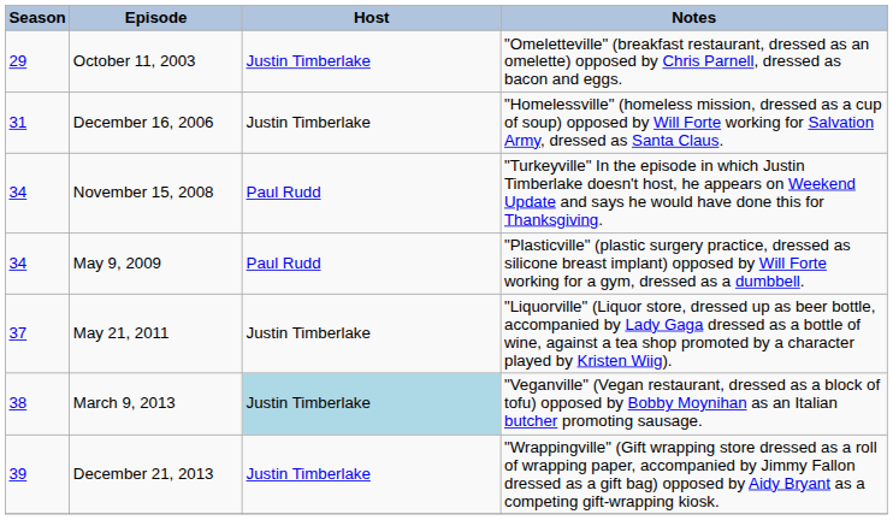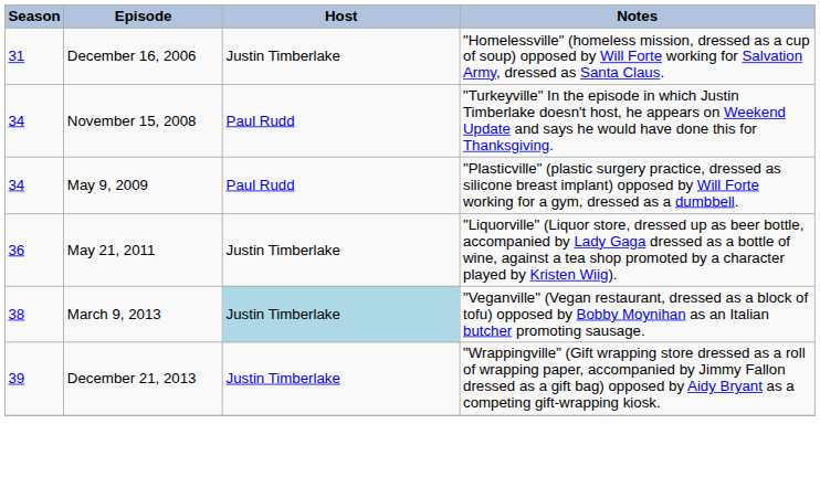 <table class="wikitable" style="width:100%;">
 <tr>
 <th style="background:#B0C4DE;" width="5%">Season</th>
 <th style="background:#B0C4DE;" width="20%">Episode</th>
 <th style="background:#B0C4DE;" width="30%">Host</th>
 <th style="background:#B0C4DE;" width="45%">Notes</th>
-</tr>
-<tr>
-<td><a href='#'>29</a></td>
-<td>October 11, 2003</td>
-<td><a href='#'>Justin Timberlake</a></td>
-<td>"Omeletteville" (breakfast restaurant, dressed as an omelette) opposed by <a href='#'>Chris Parnell</a>, dressed as bacon and eggs.</td>
 </tr>
 <tr>
 <td><a href='#'>31</a></td>
 <td>December 16, 2006</td>
 <td>Justin Timberlake</td>
 <td>"Homelessville" (homeless mission, dressed as a cup of soup) opposed by <a href='#'>Will Forte</a> working for <a href='#'>Salvation Army</a>, dressed as <a href='#'>Santa Claus</a>.</td>
 </tr>
 <tr>
 <td><a href='#'>34</a></td>
 <td>November 15, 2008</td>
 <td><a href='#'>Paul Rudd</a></td>
 <td>"Turkeyville" In the episode in which Justin Timberlake doesn't host, he appears on <a href='#'>Weekend Update</a> and says he would have done this for <a href='#'>Thanksgiving</a>.</td>
 </tr>
 <tr>
 <td><a href='#'>34</a></td>
 <td>May 9, 2009</td>
 <td><a href='#'>Paul Rudd</a></td>
 <td>"Plasticville" (plastic surgery practice, dressed as silicone breast implant) opposed by <a href='#'>Will Forte</a> working for a gym, dressed as a <a href='#'>dumbbell</a>.</td>
 </tr>
 <tr>
-<td><a href='#'>37</a></td>
+<td><a href='#'>36</a></td>
 <td>May 21, 2011</td>
 <td>Justin Timberlake</td>
 <td>"Liquorville" (Liquor store, dressed up as beer bottle, accompanied by <a href='#'>Lady Gaga</a> dressed as a bottle of wine, against a tea shop promoted by a character played by <a href='#'>Kristen Wiig</a>).</td>
 </tr>
 <tr>
 <td><a href='#'>38</a></td>
 <td>March 9, 2013</td>
 <td style="background: lightblue;">Justin Timberlake</td>
 <td>"Veganville" (Vegan restaurant, dressed as a block of tofu) opposed by <a href='#'>Bobby Moynihan</a> as an Italian <a href='#'>butcher</a> promoting sausage.</td>
 </tr>
 <tr>
 <td><a href='#'>39</a></td>
 <td>December 21, 2013</td>
 <td><a href='#'>Justin Timberlake</a></td>
 <td>"Wrappingville" (Gift wrapping store dressed as a roll of wrapping paper, accompanied by Jimmy Fallon dressed as a gift bag) opposed by <a href='#'>Aidy Bryant</a> as a competing gift-wrapping kiosk.</td>
 </tr>
 <tr>
 </tr>
 </table>
